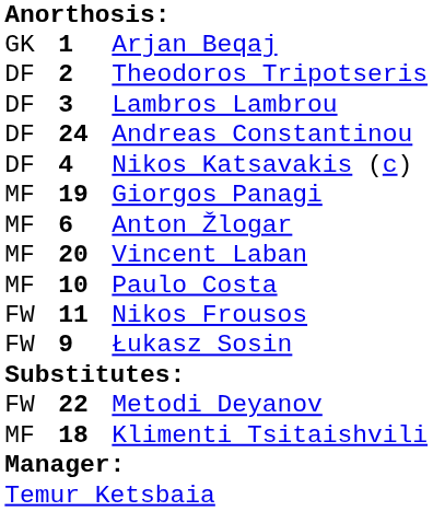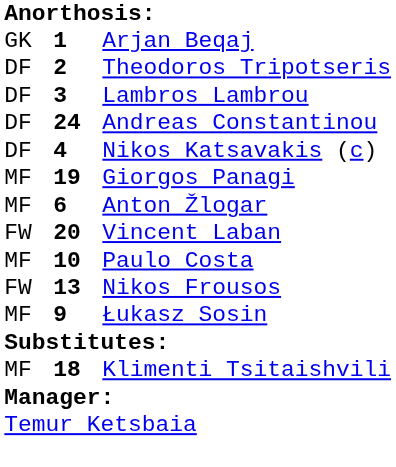 <table cellspacing="0" cellpadding="0" style="font-size:90%; margin:auto;">
 <tr>
 <td colspan="4"><strong>Anorthosis:</strong></td>
 </tr>
 <tr>
 <th width="25"></th>
 <th width="25"></th>
 </tr>
 <tr>
 <td>GK</td>
 <td><strong>1</strong></td>
 <td> <a href='#'>Arjan Beqaj</a></td>
 </tr>
 <tr>
 <td>DF</td>
 <td><strong>2</strong></td>
 <td> <a href='#'>Theodoros Tripotseris</a></td>
 </tr>
 <tr>
 <td>DF</td>
 <td><strong>3</strong></td>
 <td> <a href='#'>Lambros Lambrou</a></td>
 </tr>
 <tr>
 <td>DF</td>
 <td><strong>24</strong></td>
 <td> <a href='#'>Andreas Constantinou</a></td>
 </tr>
 <tr>
 <td>DF</td>
 <td><strong>4</strong></td>
 <td> <a href='#'>Nikos Katsavakis</a> (<a href='#'>c</a>)</td>
 </tr>
 <tr>
 <td>MF</td>
 <td><strong>19</strong></td>
 <td> <a href='#'>Giorgos Panagi</a></td>
 <td></td>
 </tr>
 <tr>
 <td>MF</td>
 <td><strong>6</strong></td>
 <td> <a href='#'>Anton Žlogar</a></td>
 </tr>
 <tr>
-<td>MF</td>
+<td>FW</td>
 <td><strong>20</strong></td>
 <td> <a href='#'>Vincent Laban</a></td>
 <td> </td>
 </tr>
 <tr>
 <td>MF</td>
 <td><strong>10</strong></td>
 <td> <a href='#'>Paulo Costa</a></td>
 </tr>
 <tr>
 <td>FW</td>
-<td><strong>11</strong></td>
+<td><strong>13</strong></td>
 <td> <a href='#'>Nikos Frousos</a></td>
 </tr>
 <tr>
-<td>FW</td>
+<td>MF</td>
 <td><strong>9</strong></td>
 <td> <a href='#'>Łukasz Sosin</a></td>
 </tr>
 <tr>
 <td colspan=4><strong>Substitutes:</strong></td>
-</tr>
-<tr>
-<td>FW</td>
-<td><strong>22</strong></td>
-<td> <a href='#'>Metodi Deyanov</a></td>
-<td></td>
 </tr>
 <tr>
 <td>MF</td>
 <td><strong>18</strong></td>
 <td> <a href='#'>Klimenti Tsitaishvili</a></td>
 <td> </td>
 </tr>
 <tr>
 <td colspan=4><strong>Manager:</strong></td>
 </tr>
 <tr>
 <td colspan="4"> <a href='#'>Temur Ketsbaia</a></td>
 </tr>
 </table>
